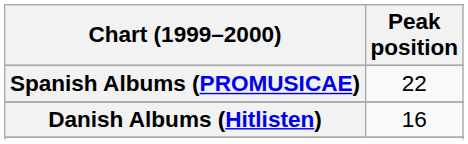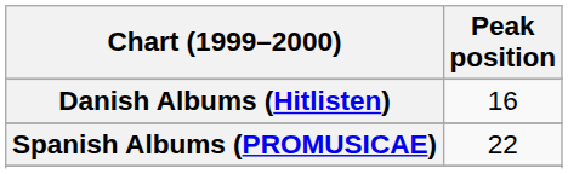 <table class="wikitable sortable plainrowheaders">
 <tr>
 <th scope="col">Chart (1999–2000)</th>
 <th scope="col">Peak<br>position</th>
+</tr>
+<tr>
+</tr>
+<tr>
+</tr>
+<tr>
+</tr>
+<tr>
+</tr>
+<tr>
+<th scope="row">Danish Albums (<a href='#'>Hitlisten</a>)</th>
+<td align="center">16</td>
+</tr>
+<tr>
+</tr>
+<tr>
+</tr>
+<tr>
+</tr>
+<tr>
 </tr>
 <tr>
 </tr>
 <tr>
 </tr>
 <tr>
 </tr>
 <tr>
 </tr>
 <tr>
 <th scope="row">Spanish Albums (<a href='#'>PROMUSICAE</a>)</th>
 <td align="center">22</td>
 </tr>
 <tr>
 </tr>
 <tr>
 </tr>
 <tr>
 </tr>
-<tr>
-</tr>
-<tr>
-</tr>
-<tr>
-</tr>
-<tr>
-</tr>
-<tr>
-</tr>
-<tr>
-<th scope="row">Danish Albums (<a href='#'>Hitlisten</a>)</th>
-<td align="center">16</td>
-</tr>
-<tr>
-</tr>
-<tr>
-</tr>
-<tr>
-</tr>
 </table>
